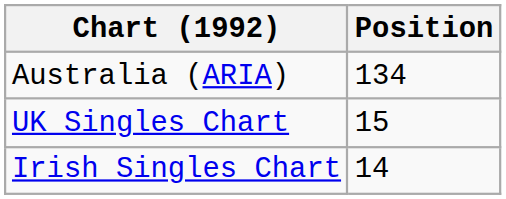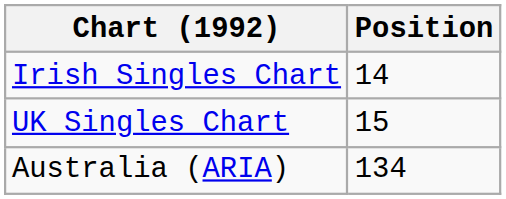 <table class="wikitable">
 <tr>
 <th>Chart (1992)</th>
 <th>Position</th>
 </tr>
 <tr>
-<td>Australia (<a href='#'>ARIA</a>)</td>
-<td>134</td>
+<td><a href='#'>Irish Singles Chart</a></td>
+<td>14</td>
 </tr>
 <tr>
 <td><a href='#'>UK Singles Chart</a></td>
 <td>15</td>
 </tr>
 <tr>
-<td><a href='#'>Irish Singles Chart</a></td>
-<td>14</td>
+<td>Australia (<a href='#'>ARIA</a>)</td>
+<td>134</td>
 </tr>
 </table>
